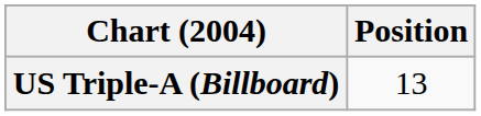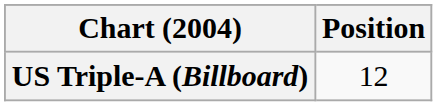 <table class="wikitable plainrowheaders" style="text-align:center">
 <tr>
 <th scope="col">Chart (2004)</th>
 <th scope="col">Position</th>
 </tr>
 <tr>
 <th scope="row">US Triple-A (<em>Billboard</em>)</th>
-<td>13</td>
+<td>12</td>
 </tr>
 </table>
